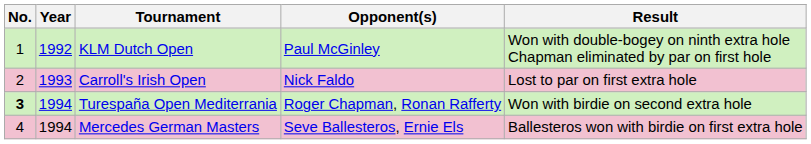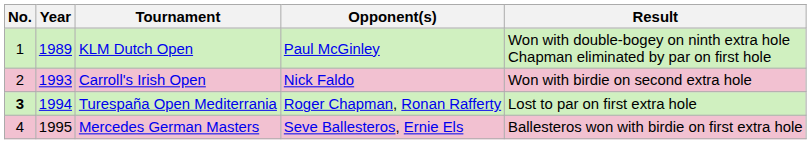 <table class="wikitable" style="font-size:95%;">
 <tr>
 <th>No.</th>
 <th>Year</th>
 <th>Tournament</th>
 <th>Opponent(s)</th>
 <th>Result</th>
 </tr>
 <tr style="background:#D0F0C0;">
 <td align=center>1</td>
-<td><a href='#'>1992</a></td>
+<td><a href='#'>1989</a></td>
 <td><a href='#'>KLM Dutch Open</a></td>
 <td> <a href='#'>Paul McGinley</a></td>
 <td>Won with double-bogey on ninth extra hole<br>Chapman eliminated by par on first hole</td>
 </tr>
 <tr style="background:#F2C1D1;">
 <td align=center>2</td>
 <td><a href='#'>1993</a></td>
 <td><a href='#'>Carroll's Irish Open</a></td>
 <td> <a href='#'>Nick Faldo</a></td>
-<td>Lost to par on first extra hole</td>
+<td>Won with birdie on second extra hole</td>
 </tr>
 <tr style="background:#D0F0C0;">
 <td align=center><strong>3</strong></td>
 <td><a href='#'>1994</a></td>
 <td><a href='#'>Turespaña Open Mediterrania</a></td>
 <td> <a href='#'>Roger Chapman</a>,  <a href='#'>Ronan Rafferty</a></td>
-<td>Won with birdie on second extra hole</td>
+<td>Lost to par on first extra hole</td>
 </tr>
 <tr style="background:#F2C1D1;">
 <td align=center>4</td>
-<td>1994</td>
+<td>1995</td>
 <td><a href='#'>Mercedes German Masters</a></td>
 <td> <a href='#'>Seve Ballesteros</a>,  <a href='#'>Ernie Els</a></td>
 <td>Ballesteros won with birdie on first extra hole</td>
 </tr>
 </table>
